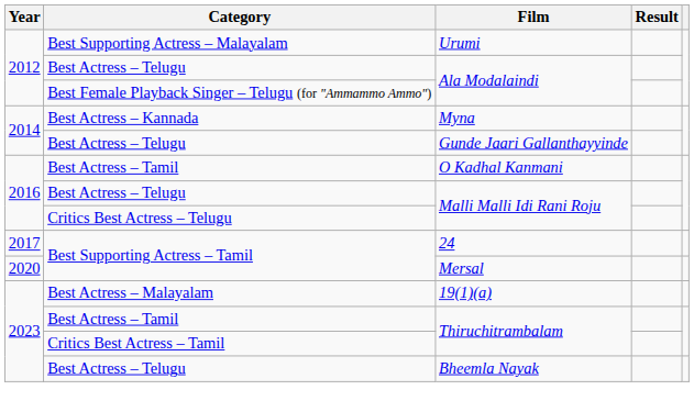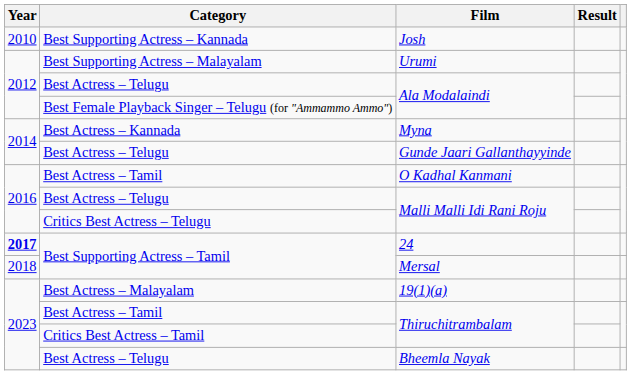 <table class="wikitable sortable plainrowheaders">
 <tr>
 <th scope="col">Year</th>
 <th scope="col">Category</th>
 <th scope="col">Film</th>
 <th scope="col">Result</th>
 <th scope="col" class="unsortable"></th>
+</tr>
+<tr>
+<td><a href='#'>2010</a></td>
+<td><a href='#'>Best Supporting Actress – Kannada</a></td>
+<td><em><a href='#'>Josh</a></em></td>
+<td></td>
+<td></td>
 </tr>
 <tr>
 <td rowspan="3"><a href='#'>2012</a></td>
 <td><a href='#'>Best Supporting Actress – Malayalam</a></td>
 <td><em><a href='#'>Urumi</a></em></td>
 <td></td>
 <td rowspan="3"></td>
 </tr>
 <tr>
 <td><a href='#'>Best Actress – Telugu</a></td>
 <td rowspan="2"><em><a href='#'>Ala Modalaindi</a></em></td>
 <td></td>
 </tr>
 <tr>
 <td><a href='#'>Best Female Playback Singer – Telugu</a> <small>(for <em>"Ammammo Ammo"</em>)</small></td>
 <td></td>
 </tr>
 <tr>
 <td rowspan="2"><a href='#'>2014</a></td>
 <td><a href='#'>Best Actress – Kannada</a></td>
 <td><em><a href='#'>Myna</a></em></td>
 <td></td>
 <td rowspan="2"></td>
 </tr>
 <tr>
 <td><a href='#'>Best Actress – Telugu</a></td>
 <td><em><a href='#'>Gunde Jaari Gallanthayyinde</a></em></td>
 <td></td>
 </tr>
 <tr>
 <td rowspan="3"><a href='#'>2016</a></td>
 <td><a href='#'>Best Actress – Tamil</a></td>
 <td><em><a href='#'>O Kadhal Kanmani</a></em></td>
 <td></td>
 <td rowspan="3"></td>
 </tr>
 <tr>
 <td><a href='#'>Best Actress – Telugu</a></td>
 <td rowspan="2"><em><a href='#'>Malli Malli Idi Rani Roju</a></em></td>
 <td></td>
 </tr>
 <tr>
 <td><a href='#'>Critics Best Actress – Telugu</a></td>
 <td></td>
 </tr>
 <tr>
-<td><a href='#'>2017</a></td>
+<td><strong><a href='#'>2017</a></strong></td>
 <td rowspan="2"><a href='#'>Best Supporting Actress – Tamil</a></td>
 <td><em><a href='#'>24</a></em></td>
 <td></td>
 <td></td>
 </tr>
 <tr>
-<td><a href='#'>2020</a></td>
+<td><a href='#'>2018</a></td>
 <td><em><a href='#'>Mersal</a></em></td>
 <td></td>
 <td></td>
 </tr>
 <tr>
 <td rowspan="4"><a href='#'>2023</a></td>
 <td><a href='#'>Best Actress – Malayalam</a></td>
 <td><em><a href='#'>19(1)(a)</a></em></td>
 <td></td>
 <td></td>
 </tr>
 <tr>
 <td><a href='#'>Best Actress – Tamil</a></td>
 <td rowspan="2"><em><a href='#'>Thiruchitrambalam</a></em></td>
 <td></td>
 <td rowspan="2"></td>
 </tr>
 <tr>
 <td><a href='#'>Critics Best Actress – Tamil</a></td>
 <td></td>
 </tr>
 <tr>
 <td><a href='#'>Best Actress – Telugu</a></td>
 <td><em><a href='#'>Bheemla Nayak</a></em></td>
 <td></td>
 <td></td>
 </tr>
 </table>
